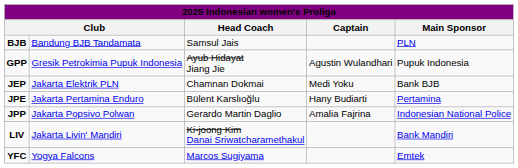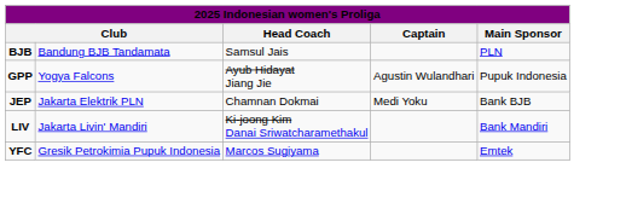 <table class="wikitable" style="font-size:90%; width:810; text-align:left;">
 <tr>
 <th colspan="5" style="background:purple"><span>2025 Indonesian women's Proliga </span></th>
 </tr>
 <tr>
 <th colspan="2">Club</th>
 <th>Head Coach</th>
 <th>Captain</th>
 <th>Main Sponsor</th>
 </tr>
 <tr>
 <td align="center"><strong>BJB</strong></td>
 <td><a href='#'>Bandung BJB Tandamata</a></td>
 <td> Samsul Jais</td>
 <td></td>
 <td><a href='#'>PLN</a></td>
 </tr>
 <tr>
 <td align="center"><strong>GPP</strong></td>
-<td><a href='#'>Gresik Petrokimia Pupuk Indonesia</a></td>
+<td><a href='#'>Yogya Falcons</a></td>
 <td><s> Ayub Hidayat</s> <br>  Jiang Jie</td>
 <td> Agustin Wulandhari</td>
 <td>Pupuk Indonesia</td>
 </tr>
 <tr>
 <td align="center"><strong>JEP</strong></td>
 <td><a href='#'>Jakarta Elektrik PLN</a></td>
 <td> Chamnan Dokmai</td>
 <td> Medi Yoku</td>
 <td>Bank BJB</td>
 </tr>
 <tr>
-<td align="center"><strong>JPE</strong></td>
-<td><a href='#'>Jakarta Pertamina Enduro</a></td>
-<td> Bülent Karslıoğlu</td>
-<td> Hany Budiarti</td>
-<td><a href='#'>Pertamina</a></td>
-</tr>
-<tr>
-<td align="center"><strong>JPP</strong></td>
-<td><a href='#'>Jakarta Popsivo Polwan</a></td>
-<td> Gerardo Martin Daglio</td>
-<td> Amalia Fajrina</td>
-<td><a href='#'>Indonesian National Police</a></td>
-</tr>
-<tr>
 <td align="center"><strong>LIV</strong></td>
 <td><a href='#'>Jakarta Livin' Mandiri</a></td>
 <td><s> Ki-joong Kim</s> <br>  <a href='#'>Danai Sriwatcharamethakul</a></td>
 <td></td>
 <td><a href='#'>Bank Mandiri</a></td>
 </tr>
 <tr>
 <td align="center"><strong>YFC</strong></td>
-<td><a href='#'>Yogya Falcons</a></td>
+<td><a href='#'>Gresik Petrokimia Pupuk Indonesia</a></td>
 <td> <a href='#'>Marcos Sugiyama</a></td>
 <td></td>
 <td><a href='#'>Emtek</a></td>
 </tr>
 </table>
